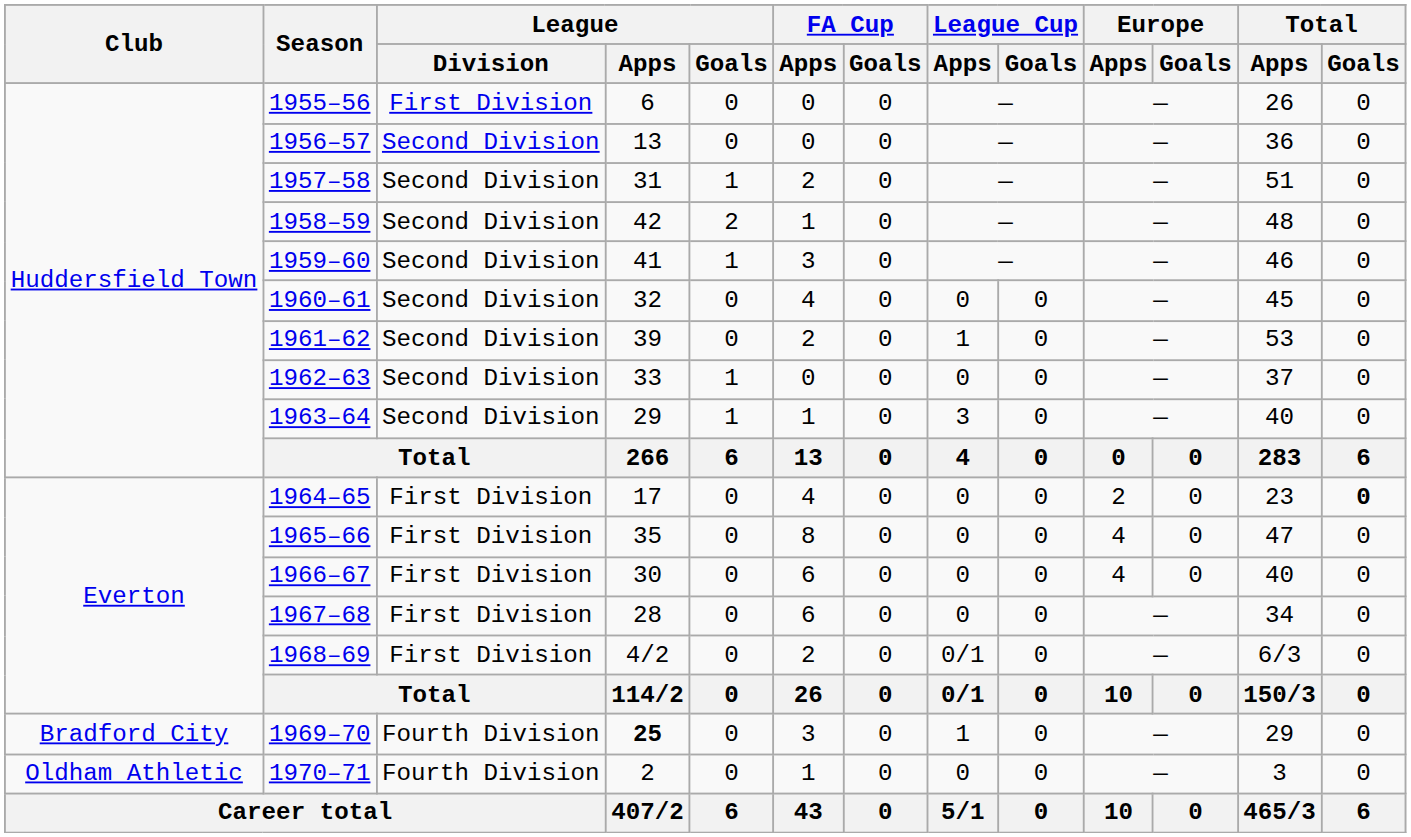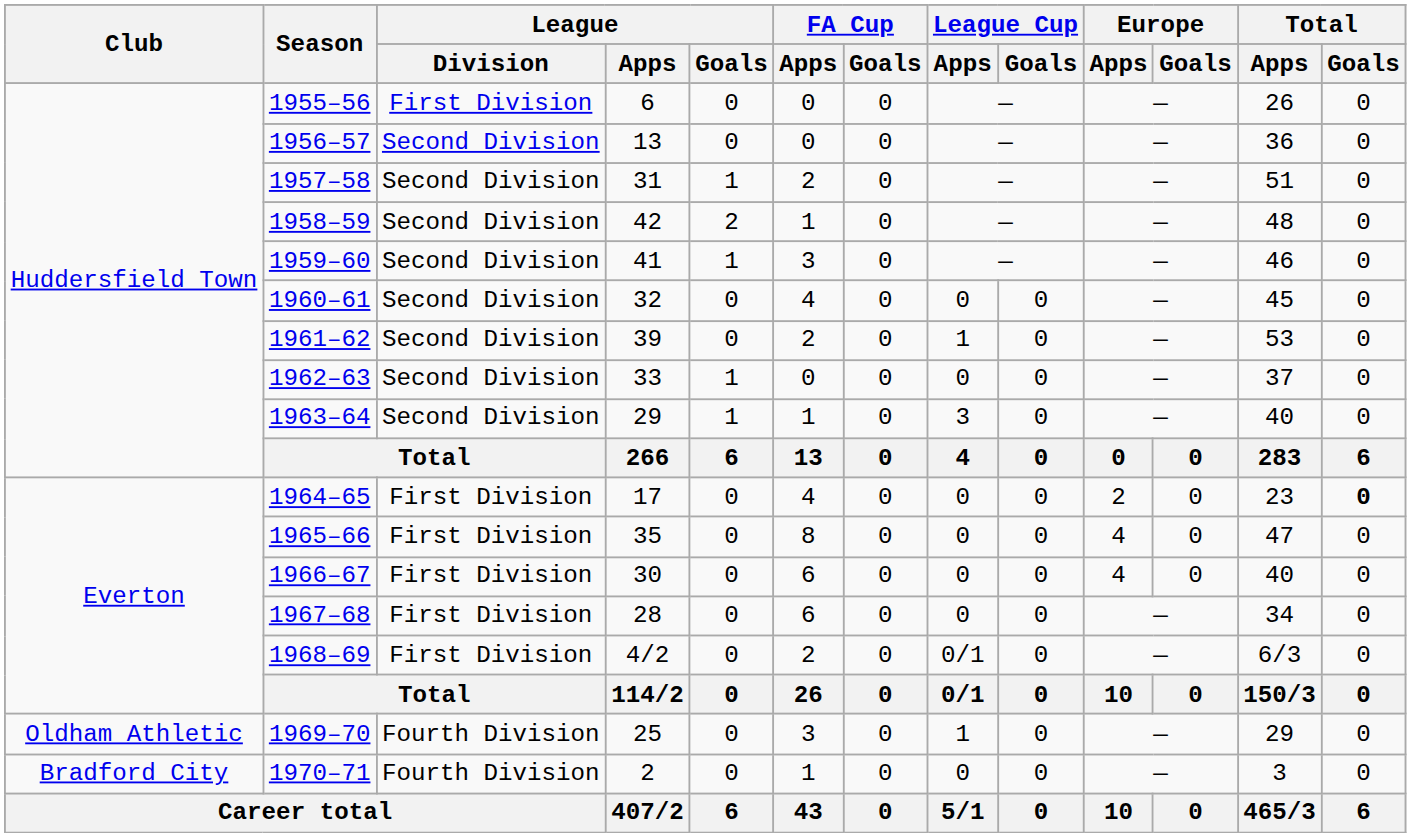 <table class="wikitable" style="text-align:center">
 <tr>
 <th rowspan="2">Club</th>
 <th rowspan="2">Season</th>
 <th colspan="3">League</th>
 <th colspan="2"><a href='#'>FA Cup</a></th>
 <th colspan="2"><a href='#'>League Cup</a></th>
 <th colspan="2">Europe</th>
 <th colspan="2">Total</th>
 </tr>
 <tr>
 <th>Division</th>
 <th>Apps</th>
 <th>Goals</th>
 <th>Apps</th>
 <th>Goals</th>
 <th>Apps</th>
 <th>Goals</th>
 <th>Apps</th>
 <th>Goals</th>
 <th>Apps</th>
 <th>Goals</th>
 </tr>
 <tr>
 <td rowspan="10"><a href='#'>Huddersfield Town</a></td>
 <td><a href='#'>1955–56</a></td>
 <td><a href='#'>First Division</a></td>
 <td>6</td>
 <td>0</td>
 <td>0</td>
 <td>0</td>
 <td colspan="2">—</td>
 <td colspan="2">—</td>
 <td>26</td>
 <td>0</td>
 </tr>
 <tr>
 <td><a href='#'>1956–57</a></td>
 <td><a href='#'>Second Division</a></td>
 <td>13</td>
 <td>0</td>
 <td>0</td>
 <td>0</td>
 <td colspan="2">—</td>
 <td colspan="2">—</td>
 <td>36</td>
 <td>0</td>
 </tr>
 <tr>
 <td><a href='#'>1957–58</a></td>
 <td>Second Division</td>
 <td>31</td>
 <td>1</td>
 <td>2</td>
 <td>0</td>
 <td colspan="2">—</td>
 <td colspan="2">—</td>
 <td>51</td>
 <td>0</td>
 </tr>
 <tr>
 <td><a href='#'>1958–59</a></td>
 <td>Second Division</td>
 <td>42</td>
 <td>2</td>
 <td>1</td>
 <td>0</td>
 <td colspan="2">—</td>
 <td colspan="2">—</td>
 <td>48</td>
 <td>0</td>
 </tr>
 <tr>
 <td><a href='#'>1959–60</a></td>
 <td>Second Division</td>
 <td>41</td>
 <td>1</td>
 <td>3</td>
 <td>0</td>
 <td colspan="2">—</td>
 <td colspan="2">—</td>
 <td>46</td>
 <td>0</td>
 </tr>
 <tr>
 <td><a href='#'>1960–61</a></td>
 <td>Second Division</td>
 <td>32</td>
 <td>0</td>
 <td>4</td>
 <td>0</td>
 <td>0</td>
 <td>0</td>
 <td colspan="2">—</td>
 <td>45</td>
 <td>0</td>
 </tr>
 <tr>
 <td><a href='#'>1961–62</a></td>
 <td>Second Division</td>
 <td>39</td>
 <td>0</td>
 <td>2</td>
 <td>0</td>
 <td>1</td>
 <td>0</td>
 <td colspan="2">—</td>
 <td>53</td>
 <td>0</td>
 </tr>
 <tr>
 <td><a href='#'>1962–63</a></td>
 <td>Second Division</td>
 <td>33</td>
 <td>1</td>
 <td>0</td>
 <td>0</td>
 <td>0</td>
 <td>0</td>
 <td colspan="2">—</td>
 <td>37</td>
 <td>0</td>
 </tr>
 <tr>
 <td><a href='#'>1963–64</a></td>
 <td>Second Division</td>
 <td>29</td>
 <td>1</td>
 <td>1</td>
 <td>0</td>
 <td>3</td>
 <td>0</td>
 <td colspan="2">—</td>
 <td>40</td>
 <td>0</td>
 </tr>
 <tr>
 <th colspan="2">Total</th>
 <th>266</th>
 <th>6</th>
 <th>13</th>
 <th>0</th>
 <th>4</th>
 <th>0</th>
 <th>0</th>
 <th>0</th>
 <th>283</th>
 <th>6</th>
 </tr>
 <tr>
 <td rowspan="6"><a href='#'>Everton</a></td>
 <td><a href='#'>1964–65</a></td>
 <td>First Division</td>
 <td>17</td>
 <td>0</td>
 <td>4</td>
 <td>0</td>
 <td>0</td>
 <td>0</td>
 <td>2</td>
 <td>0</td>
 <td>23</td>
 <td><strong>0</strong></td>
 </tr>
 <tr>
 <td><a href='#'>1965–66</a></td>
 <td>First Division</td>
 <td>35</td>
 <td>0</td>
 <td>8</td>
 <td>0</td>
 <td>0</td>
 <td>0</td>
 <td>4</td>
 <td>0</td>
 <td>47</td>
 <td>0</td>
 </tr>
 <tr>
 <td><a href='#'>1966–67</a></td>
 <td>First Division</td>
 <td>30</td>
 <td>0</td>
 <td>6</td>
 <td>0</td>
 <td>0</td>
 <td>0</td>
 <td>4</td>
 <td>0</td>
 <td>40</td>
 <td>0</td>
 </tr>
 <tr>
 <td><a href='#'>1967–68</a></td>
 <td>First Division</td>
 <td>28</td>
 <td>0</td>
 <td>6</td>
 <td>0</td>
 <td>0</td>
 <td>0</td>
 <td colspan="2">—</td>
 <td>34</td>
 <td>0</td>
 </tr>
 <tr>
 <td><a href='#'>1968–69</a></td>
 <td>First Division</td>
 <td>4/2</td>
 <td>0</td>
 <td>2</td>
 <td>0</td>
 <td>0/1</td>
 <td>0</td>
 <td colspan="2">—</td>
 <td>6/3</td>
 <td>0</td>
 </tr>
 <tr>
 <th colspan="2">Total</th>
 <th>114/2</th>
 <th>0</th>
 <th>26</th>
 <th>0</th>
 <th>0/1</th>
 <th>0</th>
 <th>10</th>
 <th>0</th>
 <th>150/3</th>
 <th>0</th>
 </tr>
 <tr>
-<td><a href='#'>Bradford City</a></td>
+<td><a href='#'>Oldham Athletic</a></td>
 <td><a href='#'>1969–70</a></td>
 <td>Fourth Division</td>
-<td><strong>25</strong></td>
+<td>25</td>
 <td>0</td>
 <td>3</td>
 <td>0</td>
 <td>1</td>
 <td>0</td>
 <td colspan="2">—</td>
 <td>29</td>
 <td>0</td>
 </tr>
 <tr>
-<td><a href='#'>Oldham Athletic</a></td>
+<td><a href='#'>Bradford City</a></td>
 <td><a href='#'>1970–71</a></td>
 <td>Fourth Division</td>
 <td>2</td>
 <td>0</td>
 <td>1</td>
 <td>0</td>
 <td>0</td>
 <td>0</td>
 <td colspan="2">—</td>
 <td>3</td>
 <td>0</td>
 </tr>
 <tr>
 <th colspan="3">Career total</th>
 <th>407/2</th>
 <th>6</th>
 <th>43</th>
 <th>0</th>
 <th>5/1</th>
 <th>0</th>
 <th>10</th>
 <th>0</th>
 <th>465/3</th>
 <th>6</th>
 </tr>
 </table>
